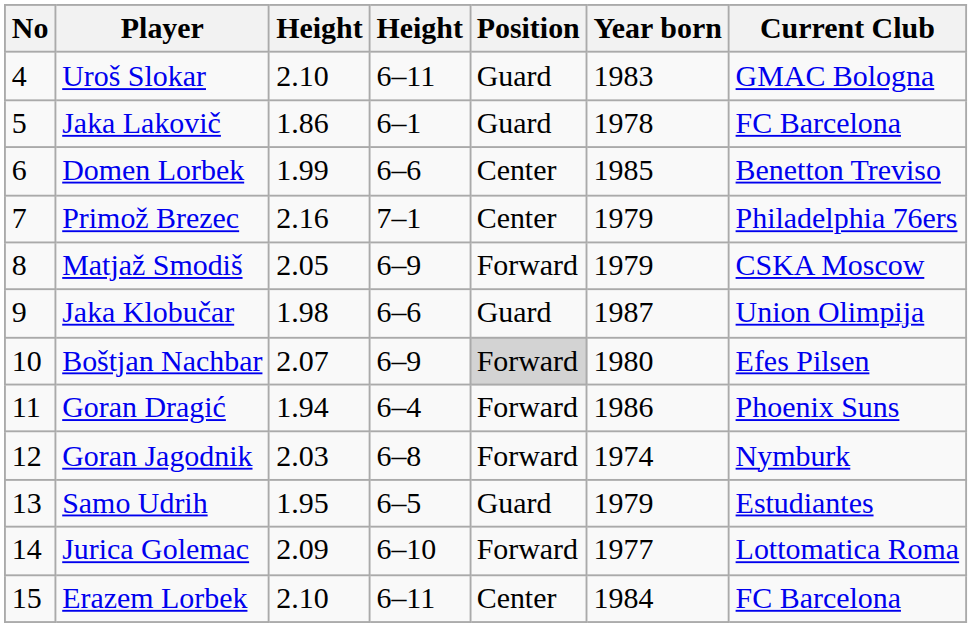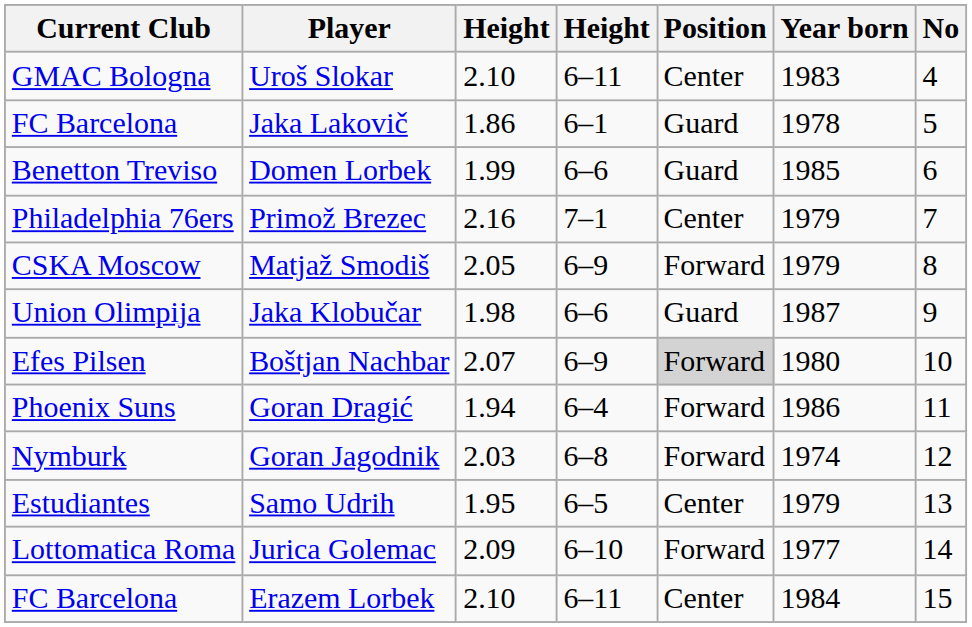 <table class="wikitable sortable">
 <tr>
-<th>No</th>
+<th>Current Club</th>
 <th>Player</th>
 <th>Height</th>
 <th>Height</th>
 <th>Position</th>
 <th>Year born</th>
-<th>Current Club</th>
+<th>No</th>
 </tr>
 <tr>
-<td>4</td>
+<td> <a href='#'>GMAC Bologna</a></td>
 <td><a href='#'>Uroš Slokar</a></td>
 <td>2.10</td>
 <td>6–11</td>
-<td>Guard</td>
+<td>Center</td>
 <td>1983</td>
-<td> <a href='#'>GMAC Bologna</a></td>
+<td>4</td>
 </tr>
 <tr>
-<td>5</td>
+<td> <a href='#'>FC Barcelona</a></td>
 <td><a href='#'>Jaka Lakovič</a></td>
 <td>1.86</td>
 <td>6–1</td>
 <td>Guard</td>
 <td>1978</td>
-<td> <a href='#'>FC Barcelona</a></td>
+<td>5</td>
 </tr>
 <tr>
-<td>6</td>
+<td> <a href='#'>Benetton Treviso</a></td>
 <td><a href='#'>Domen Lorbek</a></td>
 <td>1.99</td>
 <td>6–6</td>
-<td>Center</td>
+<td>Guard</td>
 <td>1985</td>
-<td> <a href='#'>Benetton Treviso</a></td>
+<td>6</td>
 </tr>
 <tr>
-<td>7</td>
+<td> <a href='#'>Philadelphia 76ers</a></td>
 <td><a href='#'>Primož Brezec</a></td>
 <td>2.16</td>
 <td>7–1</td>
 <td>Center</td>
 <td>1979</td>
-<td> <a href='#'>Philadelphia 76ers</a></td>
+<td>7</td>
 </tr>
 <tr>
-<td>8</td>
+<td> <a href='#'>CSKA Moscow</a></td>
 <td><a href='#'>Matjaž Smodiš</a></td>
 <td>2.05</td>
 <td>6–9</td>
 <td>Forward</td>
 <td>1979</td>
-<td> <a href='#'>CSKA Moscow</a></td>
+<td>8</td>
 </tr>
 <tr>
-<td>9</td>
+<td> <a href='#'>Union Olimpija</a></td>
 <td><a href='#'>Jaka Klobučar</a></td>
 <td>1.98</td>
 <td>6–6</td>
 <td>Guard</td>
 <td>1987</td>
-<td> <a href='#'>Union Olimpija</a></td>
+<td>9</td>
 </tr>
 <tr>
-<td>10</td>
+<td> <a href='#'>Efes Pilsen</a></td>
 <td><a href='#'>Boštjan Nachbar</a></td>
 <td>2.07</td>
 <td>6–9</td>
 <td style="background: lightgrey;">Forward</td>
 <td>1980</td>
-<td> <a href='#'>Efes Pilsen</a></td>
+<td>10</td>
 </tr>
 <tr>
-<td>11</td>
+<td> <a href='#'>Phoenix Suns</a></td>
 <td><a href='#'>Goran Dragić</a></td>
 <td>1.94</td>
 <td>6–4</td>
 <td>Forward</td>
 <td>1986</td>
-<td> <a href='#'>Phoenix Suns</a></td>
+<td>11</td>
 </tr>
 <tr>
-<td>12</td>
+<td> <a href='#'>Nymburk</a></td>
 <td><a href='#'>Goran Jagodnik</a></td>
 <td>2.03</td>
 <td>6–8</td>
 <td>Forward</td>
 <td>1974</td>
-<td> <a href='#'>Nymburk</a></td>
+<td>12</td>
 </tr>
 <tr>
-<td>13</td>
+<td> <a href='#'>Estudiantes</a></td>
 <td><a href='#'>Samo Udrih</a></td>
 <td>1.95</td>
 <td>6–5</td>
-<td>Guard</td>
+<td>Center</td>
 <td>1979</td>
-<td> <a href='#'>Estudiantes</a></td>
+<td>13</td>
 </tr>
 <tr>
-<td>14</td>
+<td> <a href='#'>Lottomatica Roma</a></td>
 <td><a href='#'>Jurica Golemac</a></td>
 <td>2.09</td>
 <td>6–10</td>
 <td>Forward</td>
 <td>1977</td>
-<td> <a href='#'>Lottomatica Roma</a></td>
+<td>14</td>
 </tr>
 <tr>
-<td>15</td>
+<td> <a href='#'>FC Barcelona</a></td>
 <td><a href='#'>Erazem Lorbek</a></td>
 <td>2.10</td>
 <td>6–11</td>
 <td>Center</td>
 <td>1984</td>
-<td> <a href='#'>FC Barcelona</a></td>
+<td>15</td>
 </tr>
 </table>
